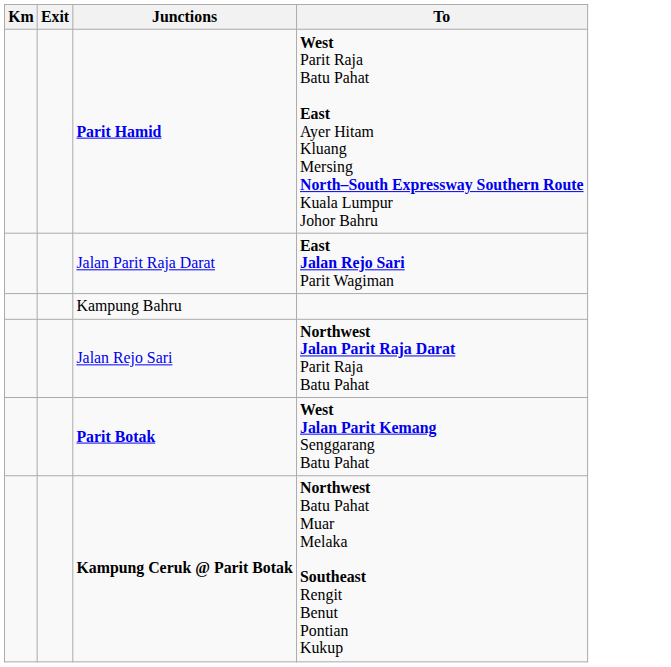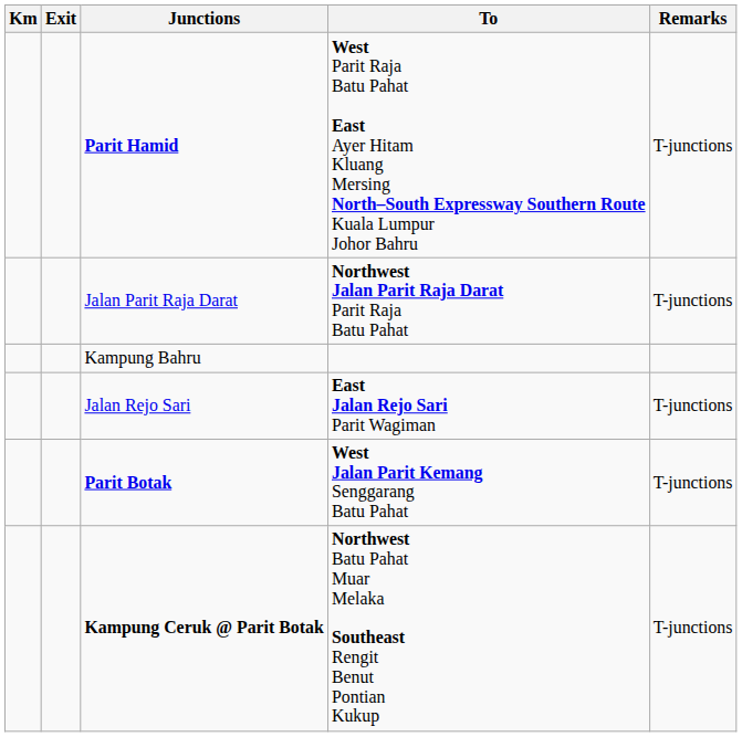 <table class="wikitable">
 <tr>
 <th>Km</th>
 <th>Exit</th>
 <th>Junctions</th>
 <th>To</th>
+<th>Remarks</th>
 </tr>
 <tr>
 <td></td>
 <td></td>
 <td><strong><a href='#'>Parit Hamid</a></strong></td>
 <td><strong>West</strong><br> Parit Raja<br> Batu Pahat<br><br><strong>East</strong><br> Ayer Hitam<br> Kluang<br> Mersing<br>  <strong><a href='#'>North–South Expressway Southern Route</a></strong><br>Kuala Lumpur<br>Johor Bahru</td>
+<td>T-junctions</td>
 </tr>
 <tr>
 <td></td>
 <td></td>
 <td><a href='#'>Jalan Parit Raja Darat</a></td>
-<td><strong>East</strong><br> <strong><a href='#'>Jalan Rejo Sari</a></strong><br>Parit Wagiman</td>
+<td><strong>Northwest</strong><br> <strong><a href='#'>Jalan Parit Raja Darat</a></strong><br>Parit Raja<br>Batu Pahat</td>
+<td>T-junctions</td>
 </tr>
 <tr>
 <td></td>
 <td></td>
 <td>Kampung Bahru</td>
 <td></td>
+<td></td>
 </tr>
 <tr>
 <td></td>
 <td></td>
 <td><a href='#'>Jalan Rejo Sari</a></td>
-<td><strong>Northwest</strong><br> <strong><a href='#'>Jalan Parit Raja Darat</a></strong><br>Parit Raja<br>Batu Pahat</td>
+<td><strong>East</strong><br> <strong><a href='#'>Jalan Rejo Sari</a></strong><br>Parit Wagiman</td>
+<td>T-junctions</td>
 </tr>
 <tr>
 <td></td>
 <td></td>
 <td><strong><a href='#'>Parit Botak</a></strong></td>
 <td><strong>West</strong><br> <strong><a href='#'>Jalan Parit Kemang</a></strong><br>Senggarang<br>Batu Pahat</td>
+<td>T-junctions</td>
 </tr>
 <tr>
 <td></td>
 <td></td>
 <td><strong>Kampung Ceruk @ Parit Botak</strong></td>
 <td><strong>Northwest</strong><br> Batu Pahat<br> Muar<br> Melaka<br><br><strong>Southeast</strong><br> Rengit<br> Benut<br> Pontian<br> Kukup</td>
+<td>T-junctions</td>
 </tr>
 </table>
